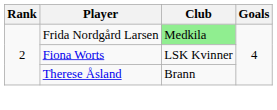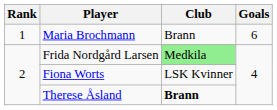 <table class="wikitable" style="text-align:center">
 <tr>
 <th>Rank</th>
 <th>Player</th>
 <th>Club</th>
 <th>Goals</th>
+</tr>
+<tr>
+<td rowspan="1">1</td>
+<td align=left> <a href='#'>Maria Brochmann</a></td>
+<td align=left>Brann</td>
+<td rowspan="1">6</td>
 </tr>
 <tr>
 <td rowspan="3">2</td>
 <td align=left> Frida Nordgård Larsen</td>
 <td align=left style="background: lightgreen;">Medkila</td>
 <td rowspan="3">4</td>
 </tr>
 <tr>
 <td align=left> <a href='#'>Fiona Worts</a></td>
 <td align=left>LSK Kvinner</td>
 </tr>
 <tr>
 <td align=left> <a href='#'>Therese Åsland</a></td>
-<td align=left>Brann</td>
+<td align=left><strong>Brann</strong></td>
 </tr>
 </table>
